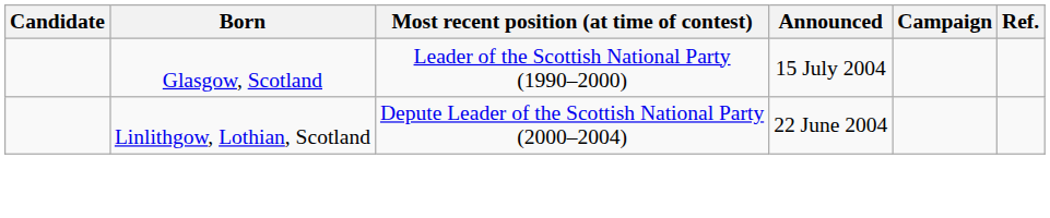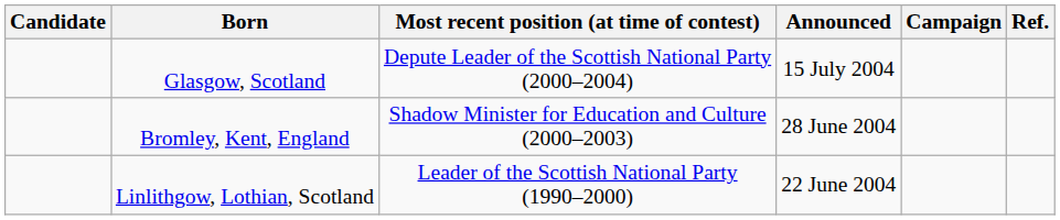 <table class="wikitable sortable" style="text-align:center">
 <tr>
 <th>Candidate</th>
 <th>Born</th>
 <th>Most recent position (at time of contest)</th>
 <th>Announced</th>
 <th>Campaign</th>
 <th>Ref.</th>
 </tr>
 <tr>
 <td><br><strong></strong></td>
 <td><br><a href='#'>Glasgow</a>, <a href='#'>Scotland</a></td>
-<td><a href='#'>Leader of the Scottish National Party</a><br>(1990–2000)</td>
+<td><a href='#'>Depute Leader of the Scottish National Party</a><br>(2000–2004)</td>
 <td>15 July 2004</td>
 <td></td>
 <td></td>
 </tr>
 <tr>
 <td><br><strong></strong></td>
+<td><br><a href='#'>Bromley</a>, <a href='#'>Kent</a>, <a href='#'>England</a></td>
+<td><a href='#'>Shadow Minister for Education and Culture</a><br>(2000–2003)</td>
+<td>28 June 2004</td>
+<td></td>
+<td></td>
+</tr>
+<tr>
+<td><br><strong></strong></td>
 <td><br><a href='#'>Linlithgow</a>, <a href='#'>Lothian</a>, Scotland</td>
-<td><a href='#'>Depute Leader of the Scottish National Party</a><br>(2000–2004)</td>
+<td><a href='#'>Leader of the Scottish National Party</a><br>(1990–2000)</td>
 <td>22 June 2004</td>
 <td><br></td>
 <td></td>
 </tr>
 </table>
